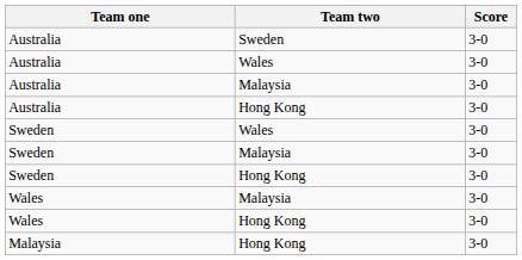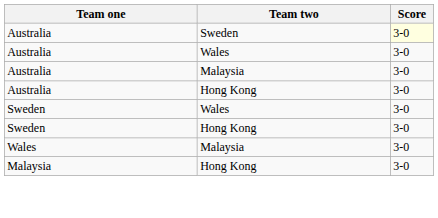 <table class="wikitable">
 <tr>
 <th width=250>Team one</th>
 <th width=250>Team two</th>
 <th width=50>Score</th>
 </tr>
 <tr>
 <td> Australia</td>
 <td> Sweden</td>
-<td>3-0</td>
+<td style="background: lightyellow;">3-0</td>
 </tr>
 <tr>
 <td> Australia</td>
 <td> Wales</td>
 <td>3-0</td>
 </tr>
 <tr>
 <td> Australia</td>
 <td> Malaysia</td>
 <td>3-0</td>
 </tr>
 <tr>
 <td> Australia</td>
 <td> Hong Kong</td>
 <td>3-0</td>
 </tr>
 <tr>
 <td> Sweden</td>
 <td> Wales</td>
 <td>3-0</td>
 </tr>
 <tr>
 <td> Sweden</td>
-<td> Malaysia</td>
-<td>3-0</td>
-</tr>
-<tr>
-<td> Sweden</td>
 <td> Hong Kong</td>
 <td>3-0</td>
 </tr>
 <tr>
 <td> Wales</td>
 <td> Malaysia</td>
 <td>3-0</td>
 </tr>
 <tr>
-<td> Wales</td>
-<td> Hong Kong</td>
-<td>3-0</td>
-</tr>
-<tr>
 <td> Malaysia</td>
 <td> Hong Kong</td>
 <td>3-0</td>
 </tr>
 </table>
